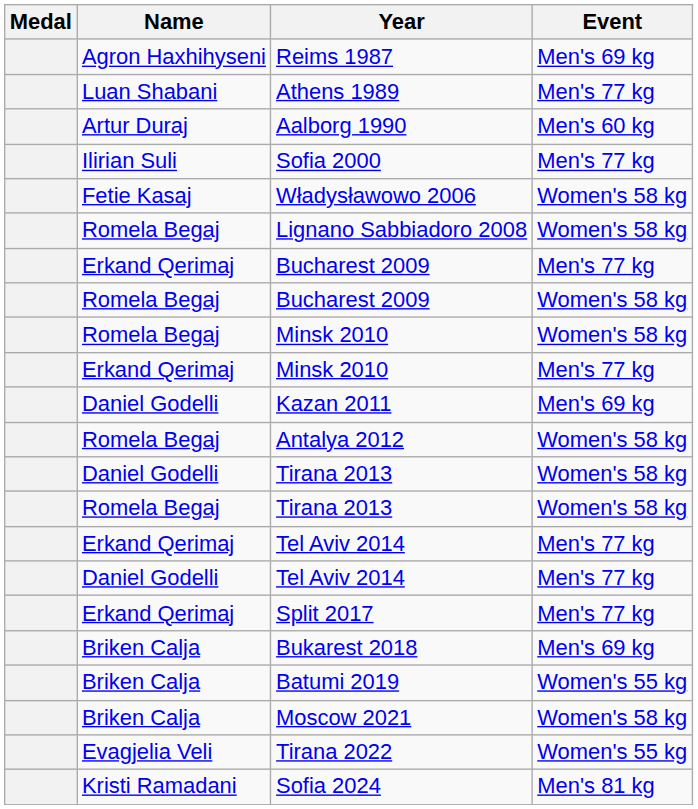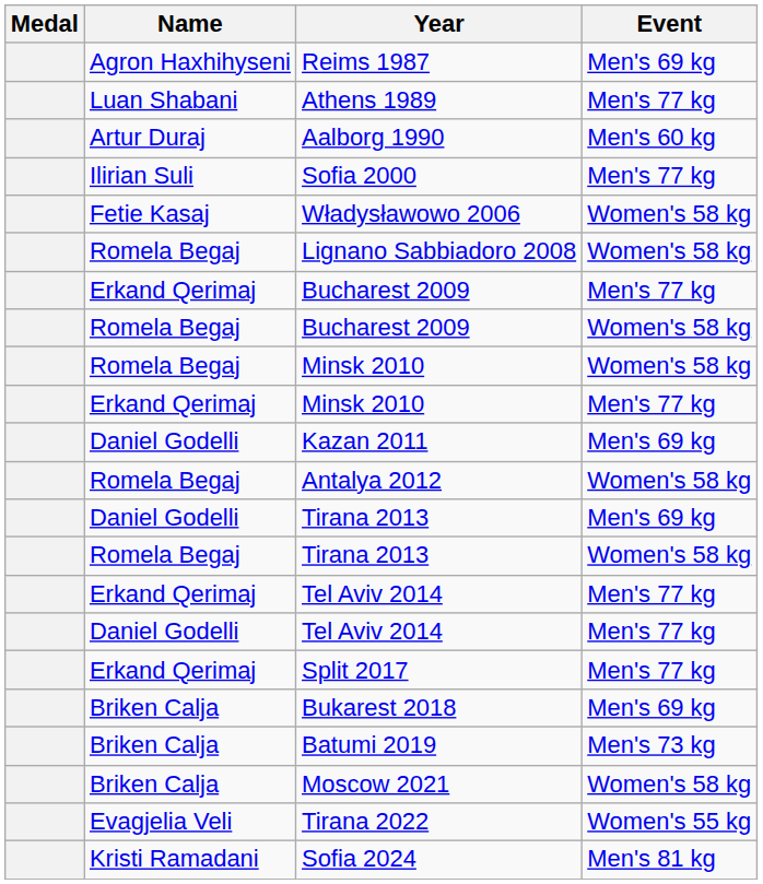 <table class="wikitable plainrowheaders">
 <tr>
 <th scope="col">Medal</th>
 <th scope="col">Name</th>
 <th scope="col">Year</th>
 <th scope="col">Event</th>
 </tr>
 <tr>
 <th scope="row"></th>
 <td><a href='#'>Agron Haxhihyseni</a></td>
 <td><a href='#'>Reims 1987</a></td>
 <td><a href='#'>Men's 69 kg</a></td>
 </tr>
 <tr>
 <th scope="row"></th>
 <td><a href='#'>Luan Shabani</a></td>
 <td><a href='#'>Athens 1989</a></td>
 <td><a href='#'>Men's 77 kg</a></td>
 </tr>
 <tr>
 <th scope="row"></th>
 <td><a href='#'>Artur Duraj</a></td>
 <td><a href='#'>Aalborg 1990</a></td>
 <td><a href='#'>Men's 60 kg</a></td>
 </tr>
 <tr>
 <th scope="row"></th>
 <td><a href='#'>Ilirian Suli</a></td>
 <td><a href='#'>Sofia 2000</a></td>
 <td><a href='#'>Men's 77 kg</a></td>
 </tr>
 <tr>
 <th scope="row"></th>
 <td><a href='#'>Fetie Kasaj</a></td>
 <td><a href='#'>Władysławowo 2006</a></td>
 <td><a href='#'>Women's 58 kg</a></td>
 </tr>
 <tr>
 <th scope="row"></th>
 <td><a href='#'>Romela Begaj</a></td>
 <td><a href='#'>Lignano Sabbiadoro 2008</a></td>
 <td><a href='#'>Women's 58 kg</a></td>
 </tr>
 <tr>
 <th scope="row"></th>
 <td><a href='#'>Erkand Qerimaj</a></td>
 <td><a href='#'>Bucharest 2009</a></td>
 <td><a href='#'>Men's 77 kg</a></td>
 </tr>
 <tr>
 <th scope="row"></th>
 <td><a href='#'>Romela Begaj</a></td>
 <td><a href='#'>Bucharest 2009</a></td>
 <td><a href='#'>Women's 58 kg</a></td>
 </tr>
 <tr>
 <th scope="row"></th>
 <td><a href='#'>Romela Begaj</a></td>
 <td><a href='#'>Minsk 2010</a></td>
 <td><a href='#'>Women's 58 kg</a></td>
 </tr>
 <tr>
 <th scope="row"></th>
 <td><a href='#'>Erkand Qerimaj</a></td>
 <td><a href='#'>Minsk 2010</a></td>
 <td><a href='#'>Men's 77 kg</a></td>
 </tr>
 <tr>
 <th scope="row"></th>
 <td><a href='#'>Daniel Godelli</a></td>
 <td><a href='#'>Kazan 2011</a></td>
 <td><a href='#'>Men's 69 kg</a></td>
 </tr>
 <tr>
 <th scope="row"></th>
 <td><a href='#'>Romela Begaj</a></td>
 <td><a href='#'>Antalya 2012</a></td>
 <td><a href='#'>Women's 58 kg</a></td>
 </tr>
 <tr>
 <th scope="row"></th>
 <td><a href='#'>Daniel Godelli</a></td>
 <td><a href='#'>Tirana 2013</a></td>
-<td><a href='#'>Women's 58 kg</a></td>
+<td><a href='#'>Men's 69 kg</a></td>
 </tr>
 <tr>
 <th scope="row"></th>
 <td><a href='#'>Romela Begaj</a></td>
 <td><a href='#'>Tirana 2013</a></td>
 <td><a href='#'>Women's 58 kg</a></td>
 </tr>
 <tr>
 <th scope="row"></th>
 <td><a href='#'>Erkand Qerimaj</a></td>
 <td><a href='#'>Tel Aviv 2014</a></td>
 <td><a href='#'>Men's 77 kg</a></td>
 </tr>
 <tr>
 <th scope="row"></th>
 <td><a href='#'>Daniel Godelli</a></td>
 <td><a href='#'>Tel Aviv 2014</a></td>
 <td><a href='#'>Men's 77 kg</a></td>
 </tr>
 <tr>
 <th scope="row"></th>
 <td><a href='#'>Erkand Qerimaj</a></td>
 <td><a href='#'>Split 2017</a></td>
 <td><a href='#'>Men's 77 kg</a></td>
 </tr>
 <tr>
 <th scope="row"></th>
 <td><a href='#'>Briken Calja</a></td>
 <td><a href='#'>Bukarest 2018</a></td>
 <td><a href='#'>Men's 69 kg</a></td>
 </tr>
 <tr>
 <th scope="row"></th>
 <td><a href='#'>Briken Calja</a></td>
 <td><a href='#'>Batumi 2019</a></td>
-<td><a href='#'>Women's 55 kg</a></td>
+<td><a href='#'>Men's 73 kg</a></td>
 </tr>
 <tr>
 <th scope="row"></th>
 <td><a href='#'>Briken Calja</a></td>
 <td><a href='#'>Moscow 2021</a></td>
 <td><a href='#'>Women's 58 kg</a></td>
 </tr>
 <tr>
 <th scope="row"></th>
 <td><a href='#'>Evagjelia Veli</a></td>
 <td><a href='#'>Tirana 2022</a></td>
 <td><a href='#'>Women's 55 kg</a></td>
 </tr>
 <tr>
 <th scope="row"></th>
 <td><a href='#'>Kristi Ramadani</a></td>
 <td><a href='#'>Sofia 2024</a></td>
 <td><a href='#'>Men's 81 kg</a></td>
 </tr>
 </table>
